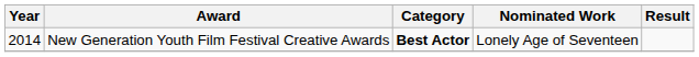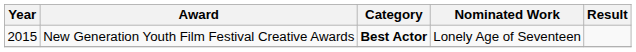 <table class = "wikitable sortable">
 <tr>
 <th>Year</th>
 <th>Award</th>
 <th>Category</th>
 <th>Nominated Work</th>
 <th>Result</th>
 </tr>
 <tr align=center>
-<td>2014</td>
+<td>2015</td>
 <td>New Generation Youth Film Festival Creative Awards</td>
 <td><strong>Best Actor</strong></td>
 <td>Lonely Age of Seventeen</td>
 <td></td>
 </tr>
 <tr>
 </tr>
 </table>
